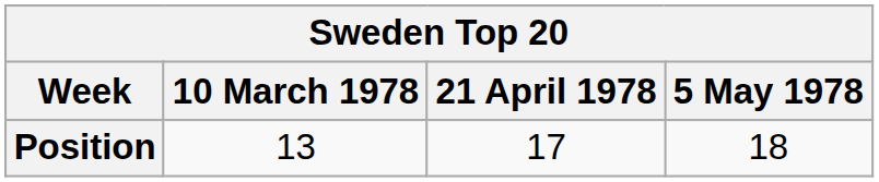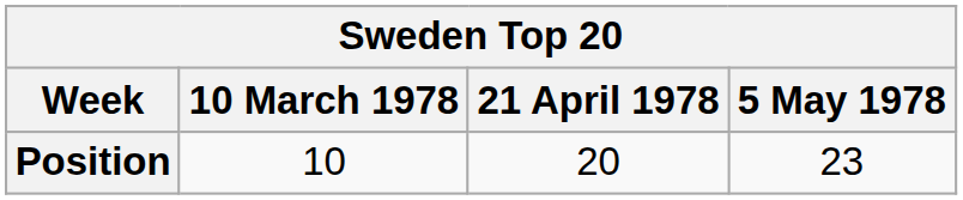 <table class="wikitable">
 <tr>
 <th align="center" colspan="31">Sweden Top 20</th>
 </tr>
 <tr>
 <th align="center">Week</th>
 <th>10 March 1978</th>
 <th>21 April 1978</th>
 <th>5 May 1978</th>
 </tr>
 <tr>
 <th align="center" style="background-color: #white;">Position</th>
-<td style="text-align:center;">13</td>
-<td style="text-align:center;">17</td>
-<td style="text-align:center;">18</td>
+<td style="text-align:center;">10</td>
+<td style="text-align:center;">20</td>
+<td style="text-align:center;">23</td>
 </tr>
 </table>
